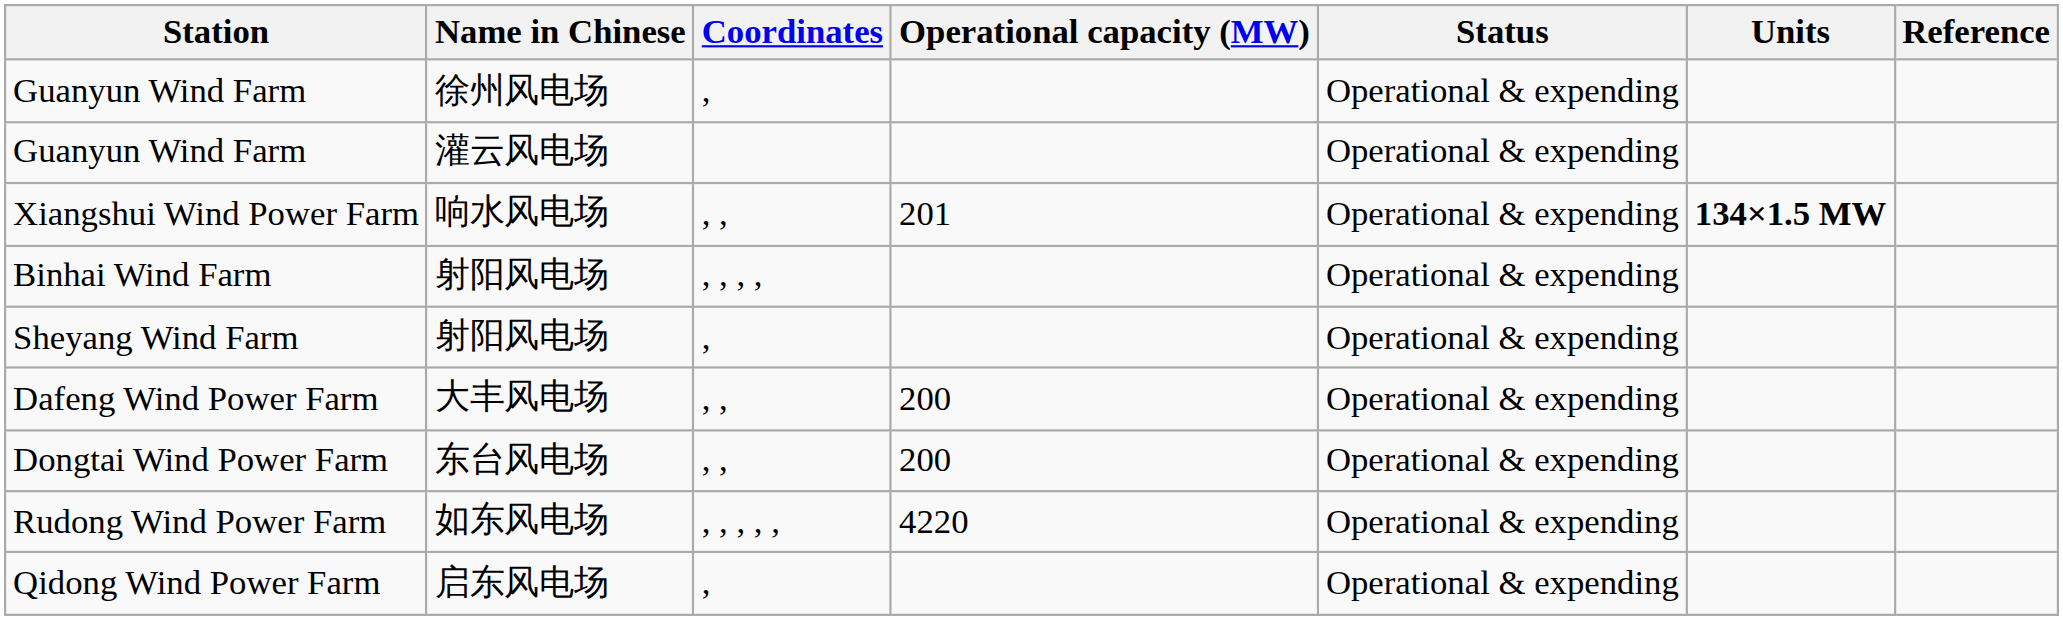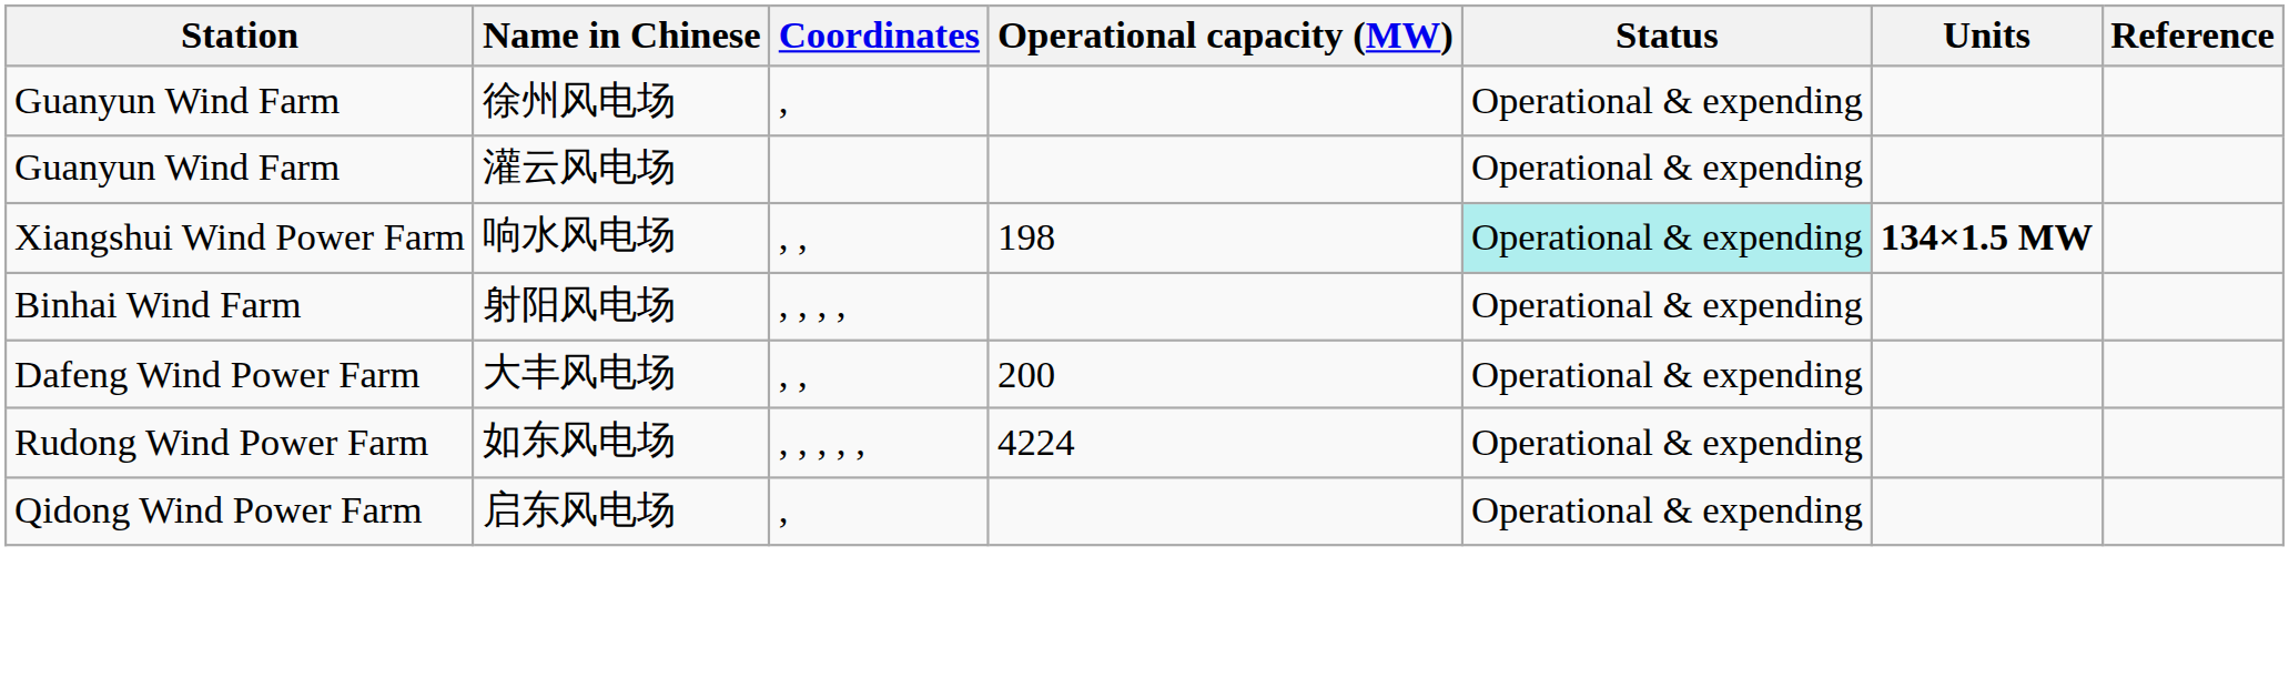 <table class="wikitable">
 <tr>
 <th>Station</th>
 <th>Name in Chinese</th>
 <th><a href='#'>Coordinates</a></th>
 <th>Operational capacity (<a href='#'>MW</a>)</th>
 <th>Status</th>
 <th>Units</th>
 <th>Reference</th>
 </tr>
 <tr>
 <td>Guanyun Wind Farm</td>
 <td>徐州风电场</td>
 <td>, </td>
 <td></td>
 <td>Operational & expending</td>
 <td></td>
 <td></td>
 </tr>
 <tr>
 <td>Guanyun Wind Farm</td>
 <td>灌云风电场</td>
 <td></td>
 <td></td>
 <td>Operational & expending</td>
 <td></td>
 <td></td>
 </tr>
 <tr>
 <td>Xiangshui Wind Power Farm</td>
 <td>响水风电场</td>
 <td>, , </td>
-<td>201</td>
-<td>Operational & expending</td>
+<td>198</td>
+<td style="background: paleturquoise;">Operational & expending</td>
 <td><strong>134×1.5 MW</strong></td>
 <td></td>
 </tr>
 <tr>
 <td>Binhai Wind Farm</td>
 <td>射阳风电场</td>
 <td>, , , ,</td>
-<td></td>
-<td>Operational & expending</td>
-<td></td>
-<td></td>
-</tr>
-<tr>
-<td>Sheyang Wind Farm</td>
-<td>射阳风电场</td>
-<td>, </td>
 <td></td>
 <td>Operational & expending</td>
 <td></td>
 <td></td>
 </tr>
 <tr>
 <td>Dafeng Wind Power Farm</td>
 <td>大丰风电场</td>
 <td>, , </td>
 <td>200</td>
 <td>Operational & expending</td>
 <td></td>
 <td></td>
 </tr>
 <tr>
-<td>Dongtai Wind Power Farm</td>
-<td>东台风电场</td>
-<td>, ,</td>
-<td>200</td>
-<td>Operational & expending</td>
-<td></td>
-<td></td>
-</tr>
-<tr>
 <td>Rudong Wind Power Farm</td>
 <td>如东风电场</td>
 <td>, , , , , </td>
-<td>4220</td>
+<td>4224</td>
 <td>Operational & expending</td>
 <td></td>
 <td></td>
 </tr>
 <tr>
 <td>Qidong Wind Power Farm</td>
 <td>启东风电场</td>
 <td>, </td>
 <td></td>
 <td>Operational & expending</td>
 <td></td>
 <td></td>
 </tr>
 </table>
